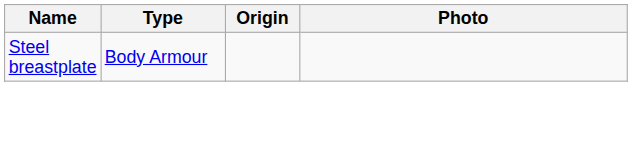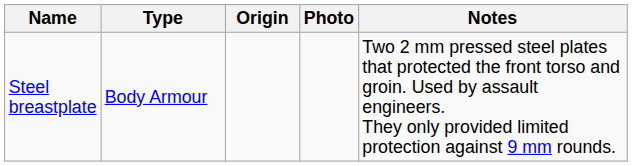 <table class="wikitable" style="width:90%;">
 <tr>
 <th style="width:15%;">Name</th>
 <th style="width:20%;">Type</th>
 <th style="width:12%;">Origin</th>
 <th>Photo</th>
+<th>Notes</th>
 </tr>
 <tr>
 <td><a href='#'>Steel breastplate</a></td>
 <td><a href='#'>Body Armour</a></td>
 <td></td>
 <td></td>
+<td>Two 2 mm pressed steel plates that protected the front torso and groin. Used by assault engineers.<br>They only provided limited protection against <a href='#'>9 mm</a> rounds.</td>
 </tr>
 </table>
